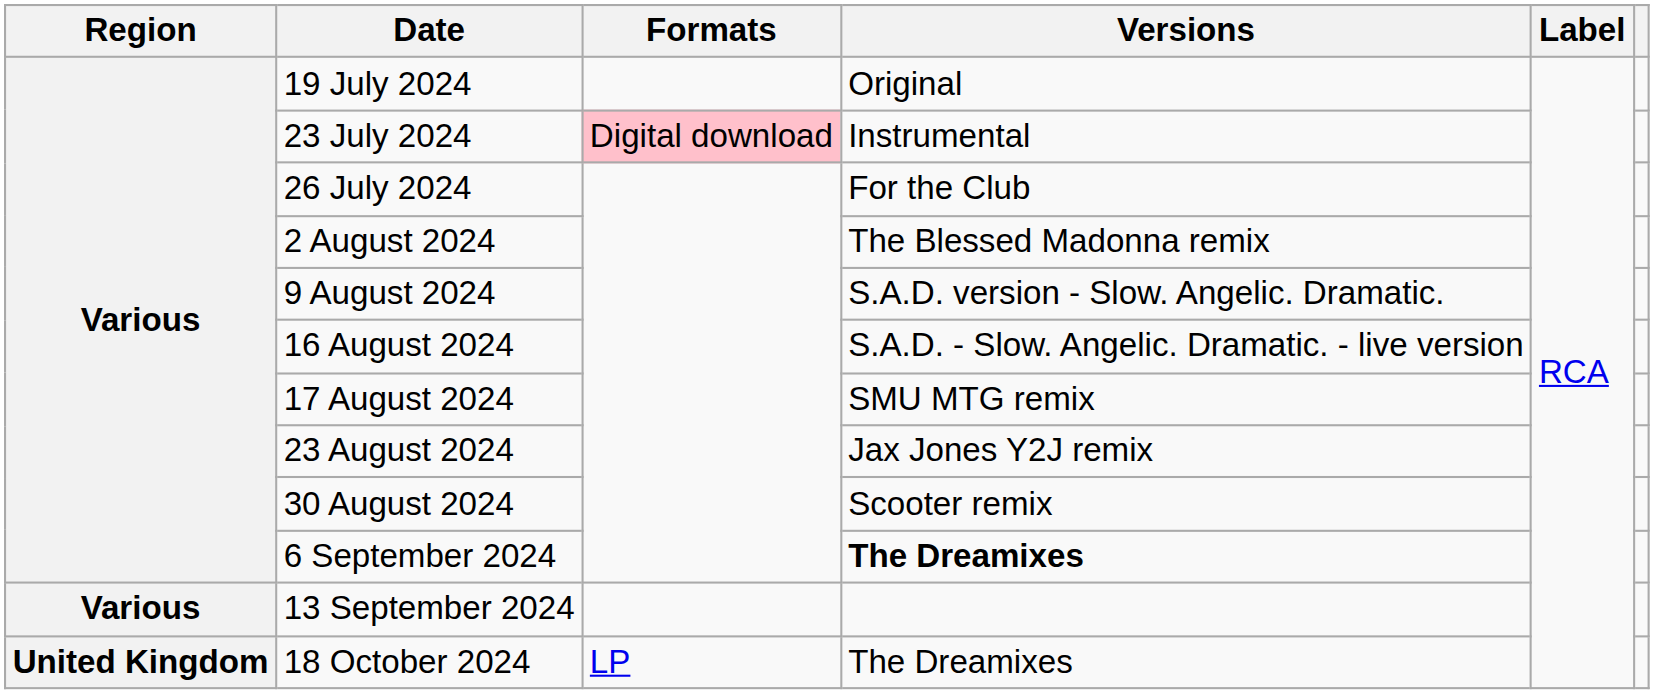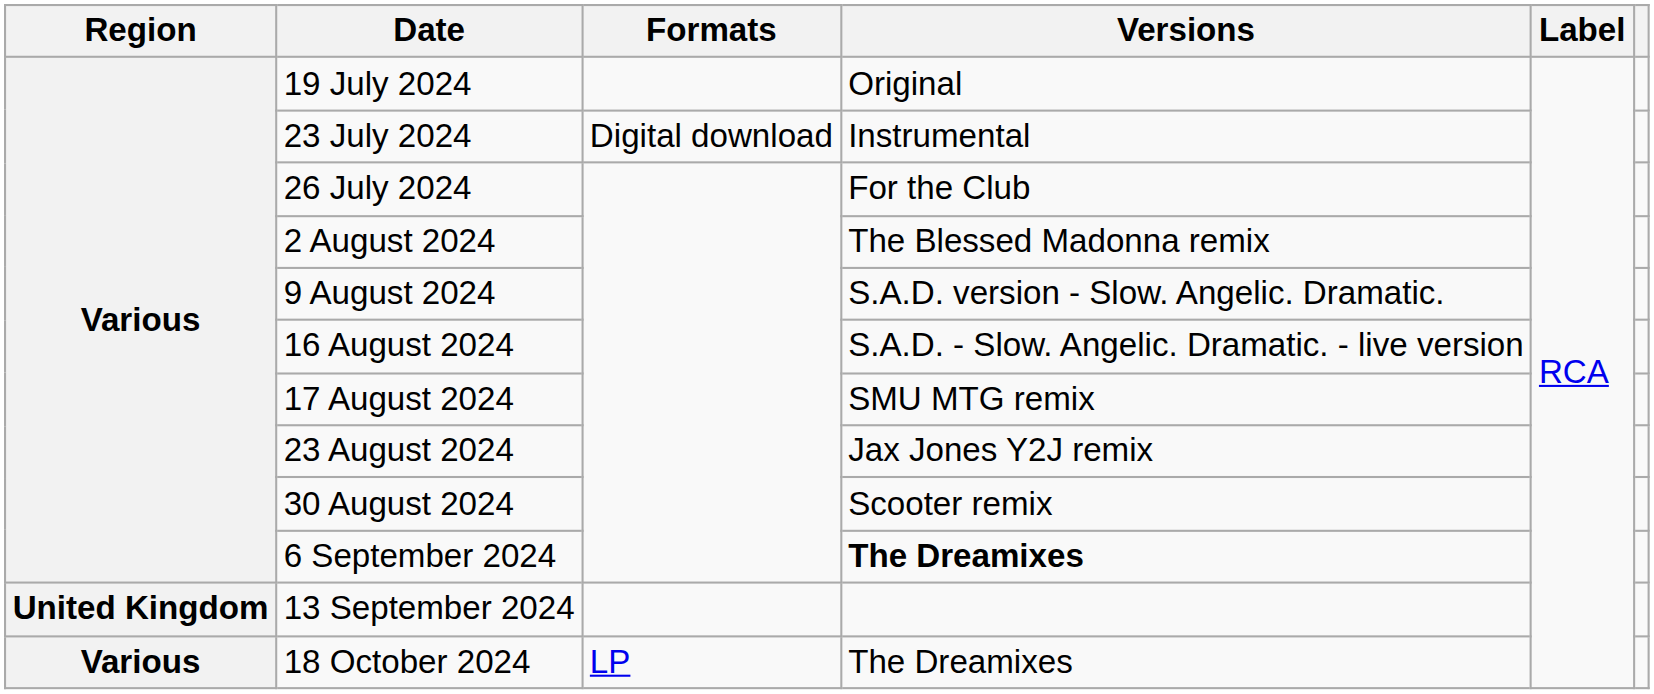 <table class="wikitable plainrowheaders">
 <tr>
 <th scope="col">Region</th>
 <th scope="col">Date</th>
 <th scope="col">Formats</th>
 <th scope="col">Versions</th>
 <th scope="col">Label</th>
 <th scope="col"></th>
 </tr>
 <tr>
 <th scope="row" rowspan="10">Various</th>
 <td>19 July 2024</td>
 <td></td>
 <td>Original</td>
 <td rowspan="12"><a href='#'>RCA</a></td>
 <td style="text-align:center;"></td>
 </tr>
 <tr>
 <td>23 July 2024</td>
-<td style="background: pink;">Digital download</td>
+<td>Digital download</td>
 <td>Instrumental</td>
 <td style="text-align:center;"></td>
 </tr>
 <tr>
 <td>26 July 2024</td>
 <td rowspan="8"></td>
 <td>For the Club</td>
 <td style="text-align:center;"></td>
 </tr>
 <tr>
 <td>2 August 2024</td>
 <td>The Blessed Madonna remix</td>
 <td style="text-align:center;"></td>
 </tr>
 <tr>
 <td>9 August 2024</td>
 <td>S.A.D. version - Slow. Angelic. Dramatic.</td>
 <td style="text-align:center;"></td>
 </tr>
 <tr>
 <td>16 August 2024</td>
 <td>S.A.D. - Slow. Angelic. Dramatic. - live version</td>
 <td style="text-align:center;"></td>
 </tr>
 <tr>
 <td>17 August 2024</td>
 <td>SMU MTG remix</td>
 <td style="text-align:center;"></td>
 </tr>
 <tr>
 <td>23 August 2024</td>
 <td>Jax Jones Y2J remix</td>
 <td style="text-align:center;"></td>
 </tr>
 <tr>
 <td>30 August 2024</td>
 <td>Scooter remix</td>
 <td style="text-align:center;"></td>
 </tr>
 <tr>
 <td>6 September 2024</td>
 <td><strong>The Dreamixes</strong></td>
 <td style="text-align:center;"></td>
 </tr>
 <tr>
-<th scope="row">Various</th>
+<th scope="row">United Kingdom</th>
 <td>13 September 2024</td>
 <td></td>
 <td></td>
 <td style="text-align:center;"></td>
 </tr>
 <tr>
-<th scope="row">United Kingdom</th>
+<th scope="row">Various</th>
 <td>18 October 2024</td>
 <td><a href='#'>LP</a></td>
 <td>The Dreamixes</td>
 <td style="text-align:center;"></td>
 </tr>
 </table>
